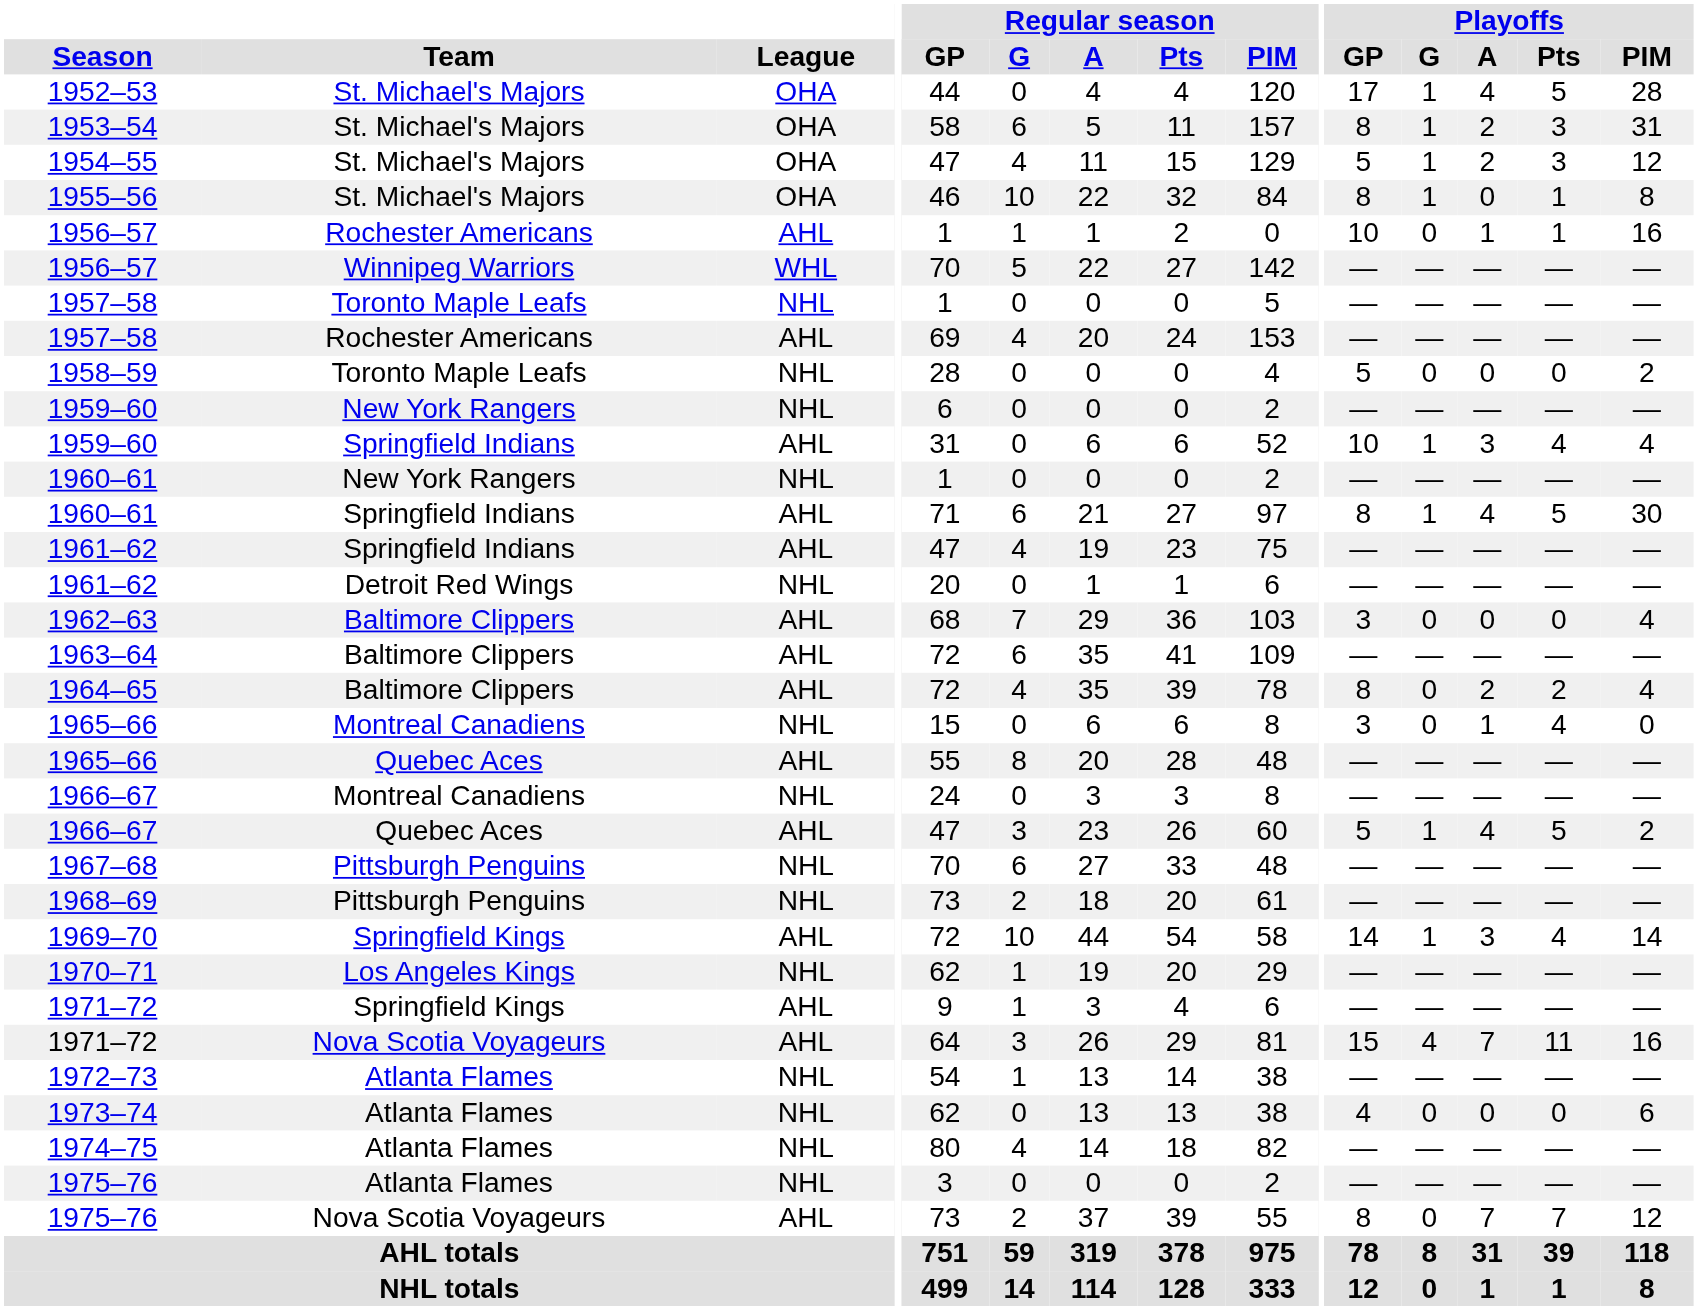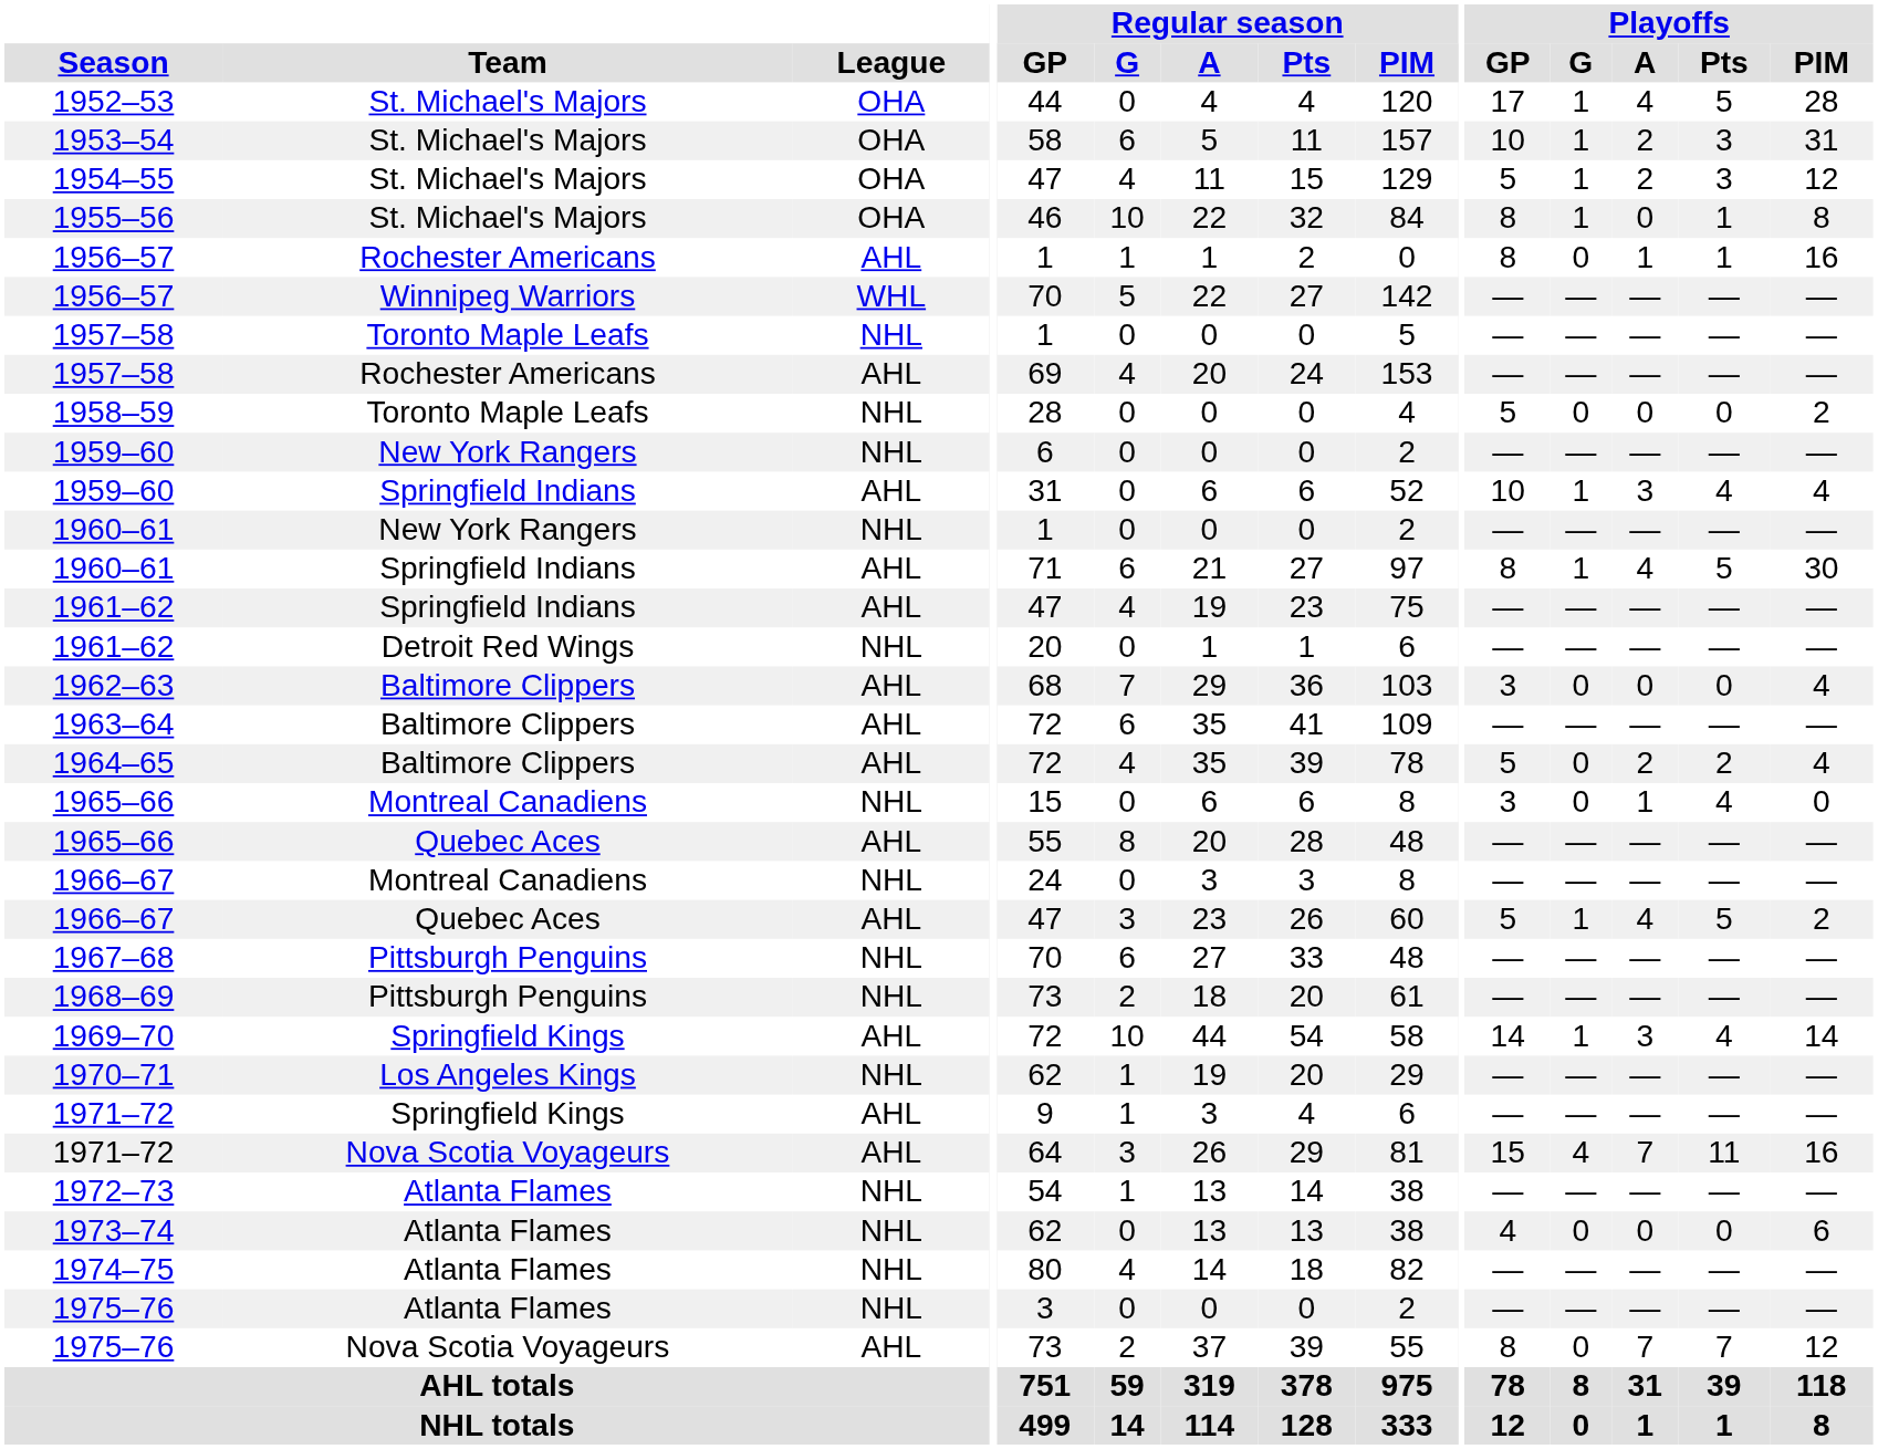 <table border="0" cellpadding="1" cellspacing="0" style="text-align:center; width:60em">
 <tr bgcolor="#e0e0e0">
 <th colspan="3" bgcolor="#ffffff"></th>
 <th rowspan="100" bgcolor="#ffffff"></th>
 <th colspan="5"><a href='#'>Regular season</a></th>
 <th rowspan="100" bgcolor="#ffffff"></th>
 <th colspan="5"><a href='#'>Playoffs</a></th>
 </tr>
 <tr bgcolor="#e0e0e0">
 <th><a href='#'>Season</a></th>
 <th>Team</th>
 <th>League</th>
 <th>GP</th>
 <th><a href='#'>G</a></th>
 <th><a href='#'>A</a></th>
 <th><a href='#'>Pts</a></th>
 <th><a href='#'>PIM</a></th>
 <th>GP</th>
 <th>G</th>
 <th>A</th>
 <th>Pts</th>
 <th>PIM</th>
 </tr>
 <tr>
 <td><a href='#'>1952–53</a></td>
 <td><a href='#'>St. Michael's Majors</a></td>
 <td><a href='#'>OHA</a></td>
 <td>44</td>
 <td>0</td>
 <td>4</td>
 <td>4</td>
 <td>120</td>
 <td>17</td>
 <td>1</td>
 <td>4</td>
 <td>5</td>
 <td>28</td>
 </tr>
 <tr bgcolor="#f0f0f0">
 <td><a href='#'>1953–54</a></td>
 <td>St. Michael's Majors</td>
 <td>OHA</td>
 <td>58</td>
 <td>6</td>
 <td>5</td>
 <td>11</td>
 <td>157</td>
-<td>8</td>
+<td>10</td>
 <td>1</td>
 <td>2</td>
 <td>3</td>
 <td>31</td>
 </tr>
 <tr>
 <td><a href='#'>1954–55</a></td>
 <td>St. Michael's Majors</td>
 <td>OHA</td>
 <td>47</td>
 <td>4</td>
 <td>11</td>
 <td>15</td>
 <td>129</td>
 <td>5</td>
 <td>1</td>
 <td>2</td>
 <td>3</td>
 <td>12</td>
 </tr>
 <tr bgcolor="#f0f0f0">
 <td><a href='#'>1955–56</a></td>
 <td>St. Michael's Majors</td>
 <td>OHA</td>
 <td>46</td>
 <td>10</td>
 <td>22</td>
 <td>32</td>
 <td>84</td>
 <td>8</td>
 <td>1</td>
 <td>0</td>
 <td>1</td>
 <td>8</td>
 </tr>
 <tr>
 <td><a href='#'>1956–57</a></td>
 <td><a href='#'>Rochester Americans</a></td>
 <td><a href='#'>AHL</a></td>
 <td>1</td>
 <td>1</td>
 <td>1</td>
 <td>2</td>
 <td>0</td>
-<td>10</td>
+<td>8</td>
 <td>0</td>
 <td>1</td>
 <td>1</td>
 <td>16</td>
 </tr>
 <tr bgcolor="#f0f0f0">
 <td><a href='#'>1956–57</a></td>
 <td><a href='#'>Winnipeg Warriors</a></td>
 <td><a href='#'>WHL</a></td>
 <td>70</td>
 <td>5</td>
 <td>22</td>
 <td>27</td>
 <td>142</td>
 <td>—</td>
 <td>—</td>
 <td>—</td>
 <td>—</td>
 <td>—</td>
 </tr>
 <tr>
 <td><a href='#'>1957–58</a></td>
 <td><a href='#'>Toronto Maple Leafs</a></td>
 <td><a href='#'>NHL</a></td>
 <td>1</td>
 <td>0</td>
 <td>0</td>
 <td>0</td>
 <td>5</td>
 <td>—</td>
 <td>—</td>
 <td>—</td>
 <td>—</td>
 <td>—</td>
 </tr>
 <tr bgcolor="#f0f0f0">
 <td><a href='#'>1957–58</a></td>
 <td>Rochester Americans</td>
 <td>AHL</td>
 <td>69</td>
 <td>4</td>
 <td>20</td>
 <td>24</td>
 <td>153</td>
 <td>—</td>
 <td>—</td>
 <td>—</td>
 <td>—</td>
 <td>—</td>
 </tr>
 <tr>
 <td><a href='#'>1958–59</a></td>
 <td>Toronto Maple Leafs</td>
 <td>NHL</td>
 <td>28</td>
 <td>0</td>
 <td>0</td>
 <td>0</td>
 <td>4</td>
 <td>5</td>
 <td>0</td>
 <td>0</td>
 <td>0</td>
 <td>2</td>
 </tr>
 <tr bgcolor="#f0f0f0">
 <td><a href='#'>1959–60</a></td>
 <td><a href='#'>New York Rangers</a></td>
 <td>NHL</td>
 <td>6</td>
 <td>0</td>
 <td>0</td>
 <td>0</td>
 <td>2</td>
 <td>—</td>
 <td>—</td>
 <td>—</td>
 <td>—</td>
 <td>—</td>
 </tr>
 <tr>
 <td><a href='#'>1959–60</a></td>
 <td><a href='#'>Springfield Indians</a></td>
 <td>AHL</td>
 <td>31</td>
 <td>0</td>
 <td>6</td>
 <td>6</td>
 <td>52</td>
 <td>10</td>
 <td>1</td>
 <td>3</td>
 <td>4</td>
 <td>4</td>
 </tr>
 <tr bgcolor="#f0f0f0">
 <td><a href='#'>1960–61</a></td>
 <td>New York Rangers</td>
 <td>NHL</td>
 <td>1</td>
 <td>0</td>
 <td>0</td>
 <td>0</td>
 <td>2</td>
 <td>—</td>
 <td>—</td>
 <td>—</td>
 <td>—</td>
 <td>—</td>
 </tr>
 <tr>
 <td><a href='#'>1960–61</a></td>
 <td>Springfield Indians</td>
 <td>AHL</td>
 <td>71</td>
 <td>6</td>
 <td>21</td>
 <td>27</td>
 <td>97</td>
 <td>8</td>
 <td>1</td>
 <td>4</td>
 <td>5</td>
 <td>30</td>
 </tr>
 <tr bgcolor="#f0f0f0">
 <td><a href='#'>1961–62</a></td>
 <td>Springfield Indians</td>
 <td>AHL</td>
 <td>47</td>
 <td>4</td>
 <td>19</td>
 <td>23</td>
 <td>75</td>
 <td>—</td>
 <td>—</td>
 <td>—</td>
 <td>—</td>
 <td>—</td>
 </tr>
 <tr>
 <td><a href='#'>1961–62</a></td>
 <td>Detroit Red Wings</td>
 <td>NHL</td>
 <td>20</td>
 <td>0</td>
 <td>1</td>
 <td>1</td>
 <td>6</td>
 <td>—</td>
 <td>—</td>
 <td>—</td>
 <td>—</td>
 <td>—</td>
 </tr>
 <tr bgcolor="#f0f0f0">
 <td><a href='#'>1962–63</a></td>
 <td><a href='#'>Baltimore Clippers</a></td>
 <td>AHL</td>
 <td>68</td>
 <td>7</td>
 <td>29</td>
 <td>36</td>
 <td>103</td>
 <td>3</td>
 <td>0</td>
 <td>0</td>
 <td>0</td>
 <td>4</td>
 </tr>
 <tr>
 <td><a href='#'>1963–64</a></td>
 <td>Baltimore Clippers</td>
 <td>AHL</td>
 <td>72</td>
 <td>6</td>
 <td>35</td>
 <td>41</td>
 <td>109</td>
 <td>—</td>
 <td>—</td>
 <td>—</td>
 <td>—</td>
 <td>—</td>
 </tr>
 <tr bgcolor="#f0f0f0">
 <td><a href='#'>1964–65</a></td>
 <td>Baltimore Clippers</td>
 <td>AHL</td>
 <td>72</td>
 <td>4</td>
 <td>35</td>
 <td>39</td>
 <td>78</td>
-<td>8</td>
+<td>5</td>
 <td>0</td>
 <td>2</td>
 <td>2</td>
 <td>4</td>
 </tr>
 <tr>
 <td><a href='#'>1965–66</a></td>
 <td><a href='#'>Montreal Canadiens</a></td>
 <td>NHL</td>
 <td>15</td>
 <td>0</td>
 <td>6</td>
 <td>6</td>
 <td>8</td>
 <td>3</td>
 <td>0</td>
 <td>1</td>
 <td>4</td>
 <td>0</td>
 </tr>
 <tr bgcolor="#f0f0f0">
 <td><a href='#'>1965–66</a></td>
 <td><a href='#'>Quebec Aces</a></td>
 <td>AHL</td>
 <td>55</td>
 <td>8</td>
 <td>20</td>
 <td>28</td>
 <td>48</td>
 <td>—</td>
 <td>—</td>
 <td>—</td>
 <td>—</td>
 <td>—</td>
 </tr>
 <tr>
 <td><a href='#'>1966–67</a></td>
 <td>Montreal Canadiens</td>
 <td>NHL</td>
 <td>24</td>
 <td>0</td>
 <td>3</td>
 <td>3</td>
 <td>8</td>
 <td>—</td>
 <td>—</td>
 <td>—</td>
 <td>—</td>
 <td>—</td>
 </tr>
 <tr bgcolor="#f0f0f0">
 <td><a href='#'>1966–67</a></td>
 <td>Quebec Aces</td>
 <td>AHL</td>
 <td>47</td>
 <td>3</td>
 <td>23</td>
 <td>26</td>
 <td>60</td>
 <td>5</td>
 <td>1</td>
 <td>4</td>
 <td>5</td>
 <td>2</td>
 </tr>
 <tr>
 <td><a href='#'>1967–68</a></td>
 <td><a href='#'>Pittsburgh Penguins</a></td>
 <td>NHL</td>
 <td>70</td>
 <td>6</td>
 <td>27</td>
 <td>33</td>
 <td>48</td>
 <td>—</td>
 <td>—</td>
 <td>—</td>
 <td>—</td>
 <td>—</td>
 </tr>
 <tr bgcolor="#f0f0f0">
 <td><a href='#'>1968–69</a></td>
 <td>Pittsburgh Penguins</td>
 <td>NHL</td>
 <td>73</td>
 <td>2</td>
 <td>18</td>
 <td>20</td>
 <td>61</td>
 <td>—</td>
 <td>—</td>
 <td>—</td>
 <td>—</td>
 <td>—</td>
 </tr>
 <tr>
 <td><a href='#'>1969–70</a></td>
 <td><a href='#'>Springfield Kings</a></td>
 <td>AHL</td>
 <td>72</td>
 <td>10</td>
 <td>44</td>
 <td>54</td>
 <td>58</td>
 <td>14</td>
 <td>1</td>
 <td>3</td>
 <td>4</td>
 <td>14</td>
 </tr>
 <tr bgcolor="#f0f0f0">
 <td><a href='#'>1970–71</a></td>
 <td><a href='#'>Los Angeles Kings</a></td>
 <td>NHL</td>
 <td>62</td>
 <td>1</td>
 <td>19</td>
 <td>20</td>
 <td>29</td>
 <td>—</td>
 <td>—</td>
 <td>—</td>
 <td>—</td>
 <td>—</td>
 </tr>
 <tr>
 <td><a href='#'>1971–72</a></td>
 <td>Springfield Kings</td>
 <td>AHL</td>
 <td>9</td>
 <td>1</td>
 <td>3</td>
 <td>4</td>
 <td>6</td>
 <td>—</td>
 <td>—</td>
 <td>—</td>
 <td>—</td>
 <td>—</td>
 </tr>
 <tr bgcolor="#f0f0f0">
 <td>1971–72</td>
 <td><a href='#'>Nova Scotia Voyageurs</a></td>
 <td>AHL</td>
 <td>64</td>
 <td>3</td>
 <td>26</td>
 <td>29</td>
 <td>81</td>
 <td>15</td>
 <td>4</td>
 <td>7</td>
 <td>11</td>
 <td>16</td>
 </tr>
 <tr>
 <td><a href='#'>1972–73</a></td>
 <td><a href='#'>Atlanta Flames</a></td>
 <td>NHL</td>
 <td>54</td>
 <td>1</td>
 <td>13</td>
 <td>14</td>
 <td>38</td>
 <td>—</td>
 <td>—</td>
 <td>—</td>
 <td>—</td>
 <td>—</td>
 </tr>
 <tr bgcolor="#f0f0f0">
 <td><a href='#'>1973–74</a></td>
 <td>Atlanta Flames</td>
 <td>NHL</td>
 <td>62</td>
 <td>0</td>
 <td>13</td>
 <td>13</td>
 <td>38</td>
 <td>4</td>
 <td>0</td>
 <td>0</td>
 <td>0</td>
 <td>6</td>
 </tr>
 <tr>
 <td><a href='#'>1974–75</a></td>
 <td>Atlanta Flames</td>
 <td>NHL</td>
 <td>80</td>
 <td>4</td>
 <td>14</td>
 <td>18</td>
 <td>82</td>
 <td>—</td>
 <td>—</td>
 <td>—</td>
 <td>—</td>
 <td>—</td>
 </tr>
 <tr bgcolor="#f0f0f0">
 <td><a href='#'>1975–76</a></td>
 <td>Atlanta Flames</td>
 <td>NHL</td>
 <td>3</td>
 <td>0</td>
 <td>0</td>
 <td>0</td>
 <td>2</td>
 <td>—</td>
 <td>—</td>
 <td>—</td>
 <td>—</td>
 <td>—</td>
 </tr>
 <tr>
 <td><a href='#'>1975–76</a></td>
 <td>Nova Scotia Voyageurs</td>
 <td>AHL</td>
 <td>73</td>
 <td>2</td>
 <td>37</td>
 <td>39</td>
 <td>55</td>
 <td>8</td>
 <td>0</td>
 <td>7</td>
 <td>7</td>
 <td>12</td>
 </tr>
 <tr bgcolor="#e0e0e0">
 <th colspan="3">AHL totals</th>
 <th>751</th>
 <th>59</th>
 <th>319</th>
 <th>378</th>
 <th>975</th>
 <th>78</th>
 <th>8</th>
 <th>31</th>
 <th>39</th>
 <th>118</th>
 </tr>
 <tr bgcolor="#e0e0e0">
 <th colspan="3">NHL totals</th>
 <th>499</th>
 <th>14</th>
 <th>114</th>
 <th>128</th>
 <th>333</th>
 <th>12</th>
 <th>0</th>
 <th>1</th>
 <th>1</th>
 <th>8</th>
 </tr>
 </table>
